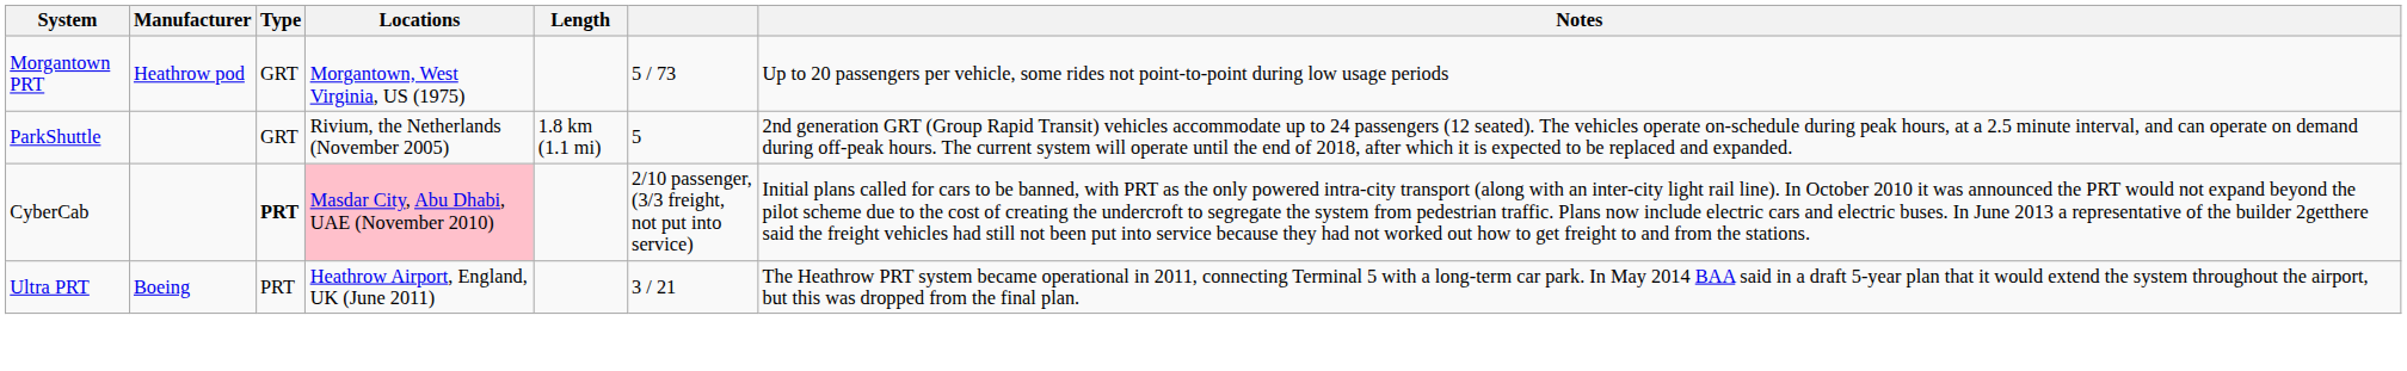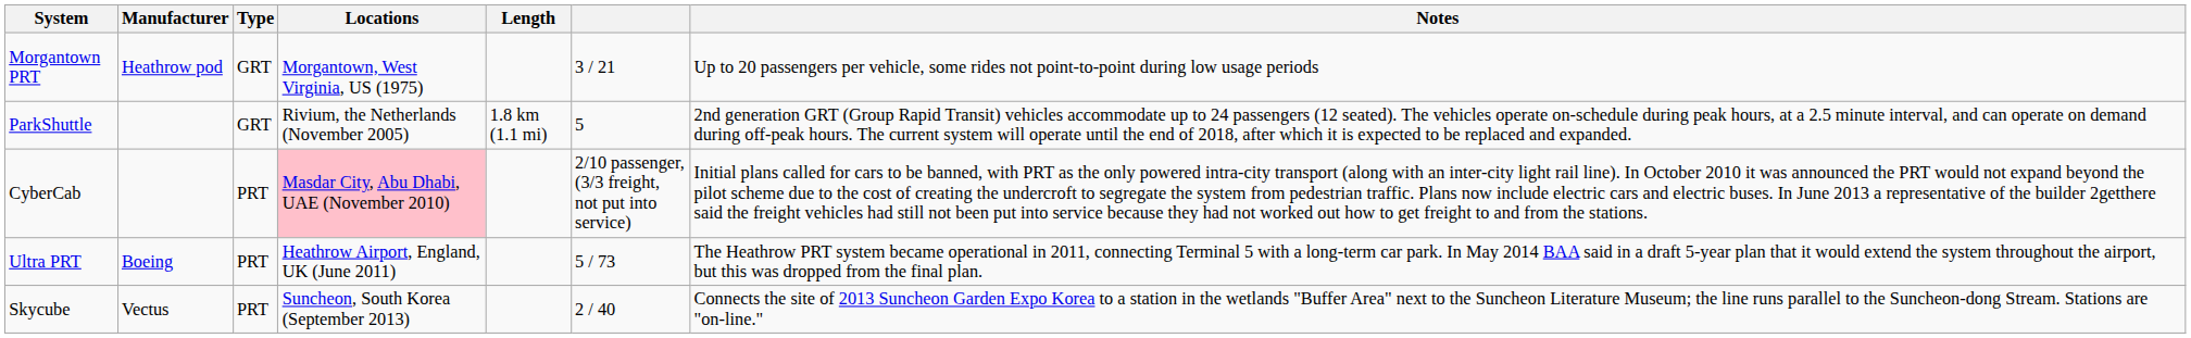 <table class="wikitable sortable">
 <tr>
 <th>System</th>
 <th>Manufacturer</th>
 <th>Type</th>
 <th style="width: 180px;">Locations</th>
 <th>Length</th>
 <th width=100></th>
 <th class="unsortable">Notes</th>
 </tr>
 <tr>
 <td><a href='#'>Morgantown PRT</a></td>
 <td><a href='#'>Heathrow pod</a></td>
 <td>GRT</td>
 <td><br> <a href='#'>Morgantown, West Virginia</a>, US (1975)</td>
 <td></td>
-<td>5 / 73</td>
+<td>3 / 21</td>
 <td>Up to 20 passengers per vehicle, some rides not point-to-point during low usage periods</td>
 </tr>
 <tr>
 <td><a href='#'>ParkShuttle</a></td>
 <td></td>
 <td>GRT</td>
 <td> Rivium, the Netherlands (November 2005)</td>
 <td>1.8 km (1.1 mi)</td>
 <td>5</td>
 <td>2nd generation GRT (Group Rapid Transit) vehicles accommodate up to 24 passengers (12 seated). The vehicles operate on-schedule during peak hours, at a 2.5 minute interval, and can operate on demand during off-peak hours. The current system will operate until the end of 2018, after which it is expected to be replaced and expanded.</td>
 </tr>
 <tr>
 <td>CyberCab</td>
 <td></td>
-<td><strong>PRT</strong></td>
+<td>PRT</td>
 <td style="background: pink;"> <a href='#'>Masdar City</a>, <a href='#'>Abu Dhabi</a>, UAE (November 2010)</td>
 <td></td>
 <td>2/10 passenger, (3/3 freight, not put into service)</td>
 <td>Initial plans called for cars to be banned, with PRT as the only powered intra-city transport (along with an inter-city light rail line). In October 2010 it was announced the PRT would not expand beyond the pilot scheme due to the cost of creating the undercroft to segregate the system from pedestrian traffic. Plans now include electric cars and electric buses. In June 2013 a representative of the builder 2getthere said the freight vehicles had still not been put into service because they had not worked out how to get freight to and from the stations.</td>
 </tr>
 <tr>
 <td><a href='#'>Ultra PRT</a></td>
 <td><a href='#'>Boeing</a></td>
 <td>PRT</td>
 <td> <a href='#'>Heathrow Airport</a>, England, UK (June 2011)</td>
 <td></td>
-<td>3 / 21</td>
+<td>5 / 73</td>
 <td>The Heathrow PRT system became operational in 2011, connecting Terminal 5 with a long-term car park. In May 2014 <a href='#'>BAA</a> said in a draft 5-year plan that it would extend the system throughout the airport, but this was dropped from the final plan.</td>
 </tr>
+<tr>
+<td>Skycube</td>
+<td>Vectus</td>
+<td>PRT</td>
+<td> <a href='#'>Suncheon</a>, South Korea (September 2013)</td>
+<td></td>
+<td>2 / 40</td>
+<td>Connects the site of <a href='#'>2013 Suncheon Garden Expo Korea</a> to a station in the wetlands "Buffer Area" next to the Suncheon Literature Museum; the line runs parallel to the Suncheon-dong Stream. Stations are "on-line."</td>
+</tr>
 </table>
